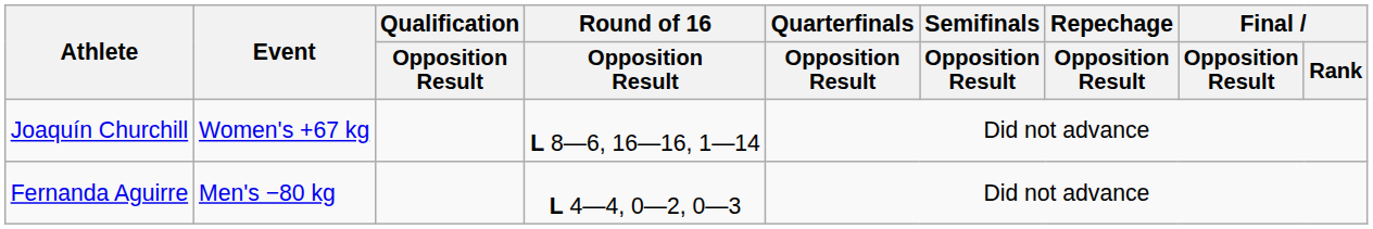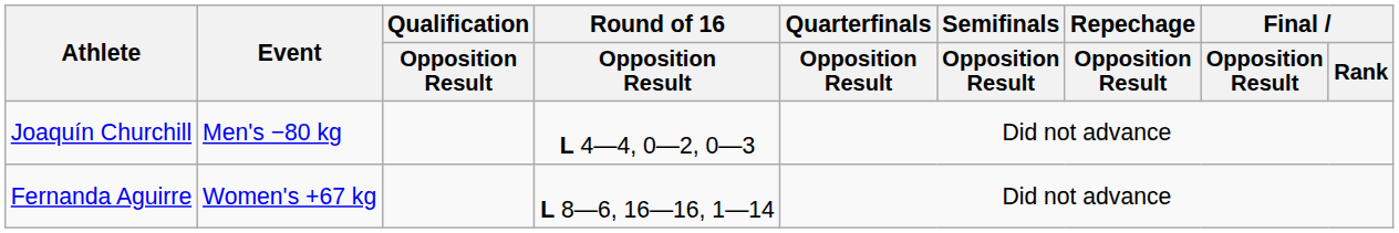 <table class=wikitable style=font-size:90%;text-align:center>
 <tr>
 <th rowspan=2>Athlete</th>
 <th rowspan=2>Event</th>
 <th>Qualification</th>
 <th>Round of 16</th>
 <th>Quarterfinals</th>
 <th>Semifinals</th>
 <th>Repechage</th>
 <th colspan=2>Final / </th>
 </tr>
 <tr style=font-size:95%>
 <th>Opposition<br>Result</th>
 <th>Opposition<br>Result</th>
 <th>Opposition<br>Result</th>
 <th>Opposition<br>Result</th>
 <th>Opposition<br>Result</th>
 <th>Opposition<br>Result</th>
 <th>Rank</th>
 </tr>
 <tr>
 <td align=left><a href='#'>Joaquín Churchill</a></td>
+<td align=left><a href='#'>Men's −80 kg</a></td>
+<td></td>
+<td><br><strong>L</strong> 4—4, 0—2, 0—3</td>
+<td colspan=5>Did not advance</td>
+</tr>
+<tr>
+<td align=left><a href='#'>Fernanda Aguirre</a></td>
 <td align=left><a href='#'>Women's +67 kg</a></td>
 <td></td>
 <td><br><strong>L</strong> 8—6, 16—16, 1—14</td>
 <td colspan=5>Did not advance</td>
 </tr>
-<tr>
-<td align=left><a href='#'>Fernanda Aguirre</a></td>
-<td align=left><a href='#'>Men's −80 kg</a></td>
-<td></td>
-<td><br><strong>L</strong> 4—4, 0—2, 0—3</td>
-<td colspan=5>Did not advance</td>
-</tr>
 </table>
